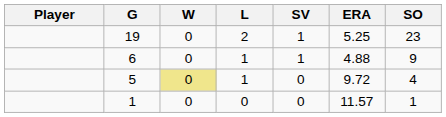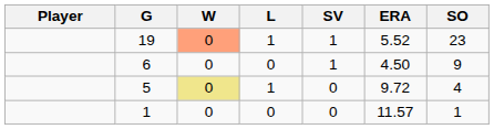 <table class="wikitable sortable">
 <tr>
 <th bgcolor="#DDDDFF" width="16%">Player</th>
 <th bgcolor="#DDDDFF" width="9%">G</th>
 <th bgcolor="#DDDDFF" width="9%">W</th>
 <th bgcolor="#DDDDFF" width="9%">L</th>
 <th bgcolor="#DDDDFF" width="9%">SV</th>
 <th bgcolor="#DDDDFF" width="9%">ERA</th>
 <th bgcolor="#DDDDFF" width="9%">SO</th>
 </tr>
 <tr align="center">
 <td></td>
 <td>19</td>
-<td>0</td>
-<td>2</td>
+<td style="background: lightsalmon;">0</td>
 <td>1</td>
-<td>5.25</td>
+<td>1</td>
+<td>5.52</td>
 <td>23</td>
 </tr>
 <tr align="center">
 <td></td>
 <td>6</td>
 <td>0</td>
+<td>0</td>
 <td>1</td>
-<td>1</td>
-<td>4.88</td>
+<td>4.50</td>
 <td>9</td>
 </tr>
 <tr align="center">
 <td></td>
 <td>5</td>
 <td style="background: khaki;">0</td>
 <td>1</td>
 <td>0</td>
 <td>9.72</td>
 <td>4</td>
 </tr>
 <tr align="center">
 <td></td>
 <td>1</td>
 <td>0</td>
 <td>0</td>
 <td>0</td>
 <td>11.57</td>
 <td>1</td>
 </tr>
 </table>
